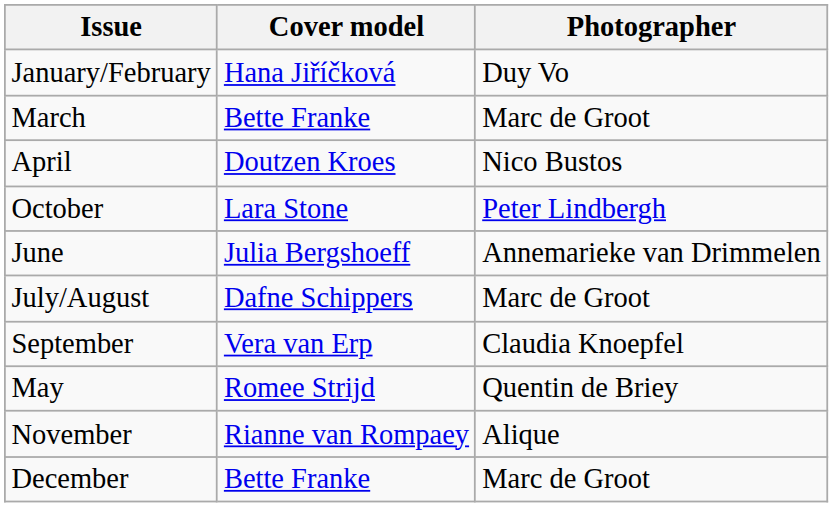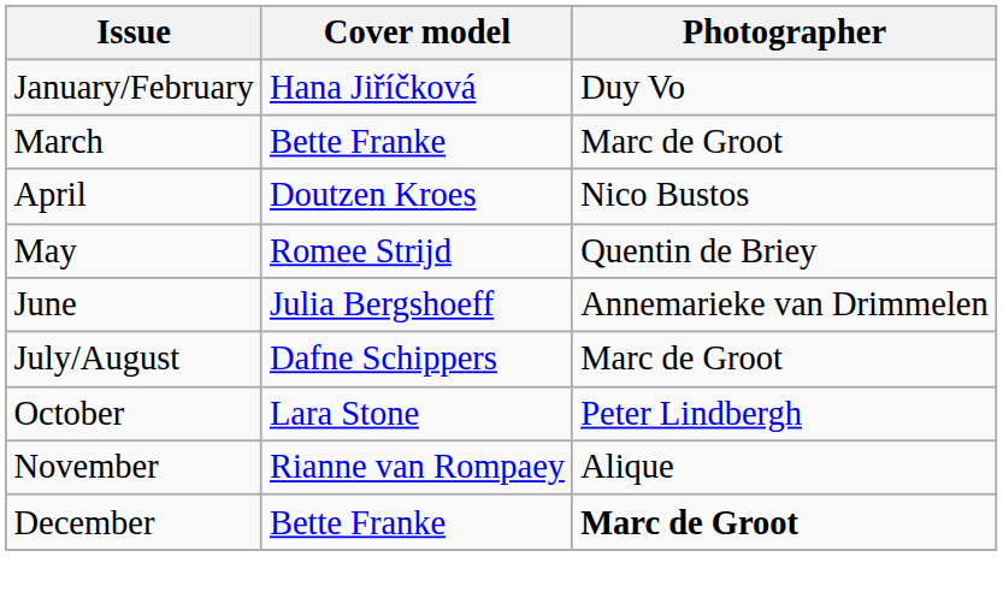 <table class="sortable wikitable">
 <tr>
 <th>Issue</th>
 <th>Cover model</th>
 <th>Photographer</th>
 </tr>
 <tr>
 <td>January/February</td>
 <td><a href='#'>Hana Jiříčková</a></td>
 <td>Duy Vo</td>
 </tr>
 <tr>
 <td>March</td>
 <td><a href='#'>Bette Franke</a></td>
 <td>Marc de Groot</td>
 </tr>
 <tr>
 <td>April</td>
 <td><a href='#'>Doutzen Kroes</a></td>
 <td>Nico Bustos</td>
 </tr>
 <tr>
-<td>October</td>
-<td><a href='#'>Lara Stone</a></td>
-<td><a href='#'>Peter Lindbergh</a></td>
+<td>May</td>
+<td><a href='#'>Romee Strijd</a></td>
+<td>Quentin de Briey</td>
 </tr>
 <tr>
 <td>June</td>
 <td><a href='#'>Julia Bergshoeff</a></td>
 <td>Annemarieke van Drimmelen</td>
 </tr>
 <tr>
 <td>July/August</td>
 <td><a href='#'>Dafne Schippers</a></td>
 <td>Marc de Groot</td>
 </tr>
 <tr>
-<td>September</td>
-<td><a href='#'>Vera van Erp</a></td>
-<td>Claudia Knoepfel</td>
-</tr>
-<tr>
-<td>May</td>
-<td><a href='#'>Romee Strijd</a></td>
-<td>Quentin de Briey</td>
+<td>October</td>
+<td><a href='#'>Lara Stone</a></td>
+<td><a href='#'>Peter Lindbergh</a></td>
 </tr>
 <tr>
 <td>November</td>
 <td><a href='#'>Rianne van Rompaey</a></td>
 <td>Alique</td>
 </tr>
 <tr>
 <td>December</td>
 <td><a href='#'>Bette Franke</a></td>
-<td>Marc de Groot</td>
+<td><strong>Marc de Groot</strong></td>
 </tr>
 </table>
